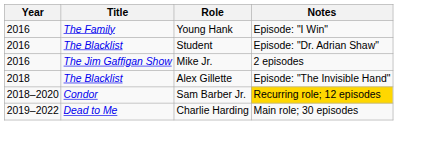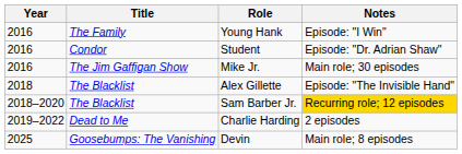 <table class="wikitable sortable">
 <tr>
 <th>Year</th>
 <th>Title</th>
 <th>Role</th>
 <th class="unsortable">Notes</th>
 </tr>
 <tr>
 <td>2016</td>
 <td><em><a href='#'>The Family</a></em></td>
 <td>Young Hank</td>
 <td>Episode: "I Win"</td>
 </tr>
 <tr>
 <td>2016</td>
-<td><em><a href='#'>The Blacklist</a></em></td>
+<td><em><a href='#'>Condor</a></em></td>
 <td>Student</td>
 <td>Episode: "Dr. Adrian Shaw"</td>
 </tr>
 <tr>
 <td>2016</td>
 <td><em><a href='#'>The Jim Gaffigan Show</a></em></td>
 <td>Mike Jr.</td>
-<td>2 episodes</td>
+<td>Main role; 30 episodes</td>
 </tr>
 <tr>
 <td>2018</td>
 <td><em><a href='#'>The Blacklist</a></em></td>
 <td>Alex Gillette</td>
 <td>Episode: "The Invisible Hand"</td>
 </tr>
 <tr>
 <td>2018–2020</td>
-<td><em><a href='#'>Condor</a></em></td>
+<td><em><a href='#'>The Blacklist</a></em></td>
 <td>Sam Barber Jr.</td>
 <td style="background: gold;">Recurring role; 12 episodes</td>
 </tr>
 <tr>
 <td>2019–2022</td>
 <td><em><a href='#'>Dead to Me</a></em></td>
 <td>Charlie Harding</td>
-<td>Main role; 30 episodes</td>
+<td>2 episodes</td>
+</tr>
+<tr>
+<td>2025</td>
+<td><em><a href='#'>Goosebumps: The Vanishing</a></em></td>
+<td>Devin</td>
+<td>Main role; 8 episodes</td>
 </tr>
 </table>
